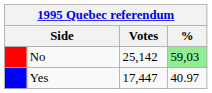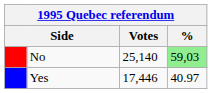 <table class="wikitable" style="font-size: 95%; clear:both">
 <tr style="background-color:#E9E9E9">
 <th colspan=4><a href='#'>1995 Quebec referendum</a></th>
 </tr>
 <tr style="background-color:#E9E9E9">
 <th colspan=2 style="width: 130px">Side</th>
 <th style="width: 50px">Votes</th>
 <th style="width: 40px">%</th>
 </tr>
 <tr>
 <td bgcolor="red"></td>
 <td>No</td>
-<td>25,142</td>
+<td>25,140</td>
 <td style="background: lightgreen;">59,03</td>
 </tr>
 <tr>
 <td bgcolor="blue"></td>
 <td>Yes</td>
-<td>17,447</td>
+<td>17,446</td>
 <td>40.97</td>
 </tr>
 </table>
